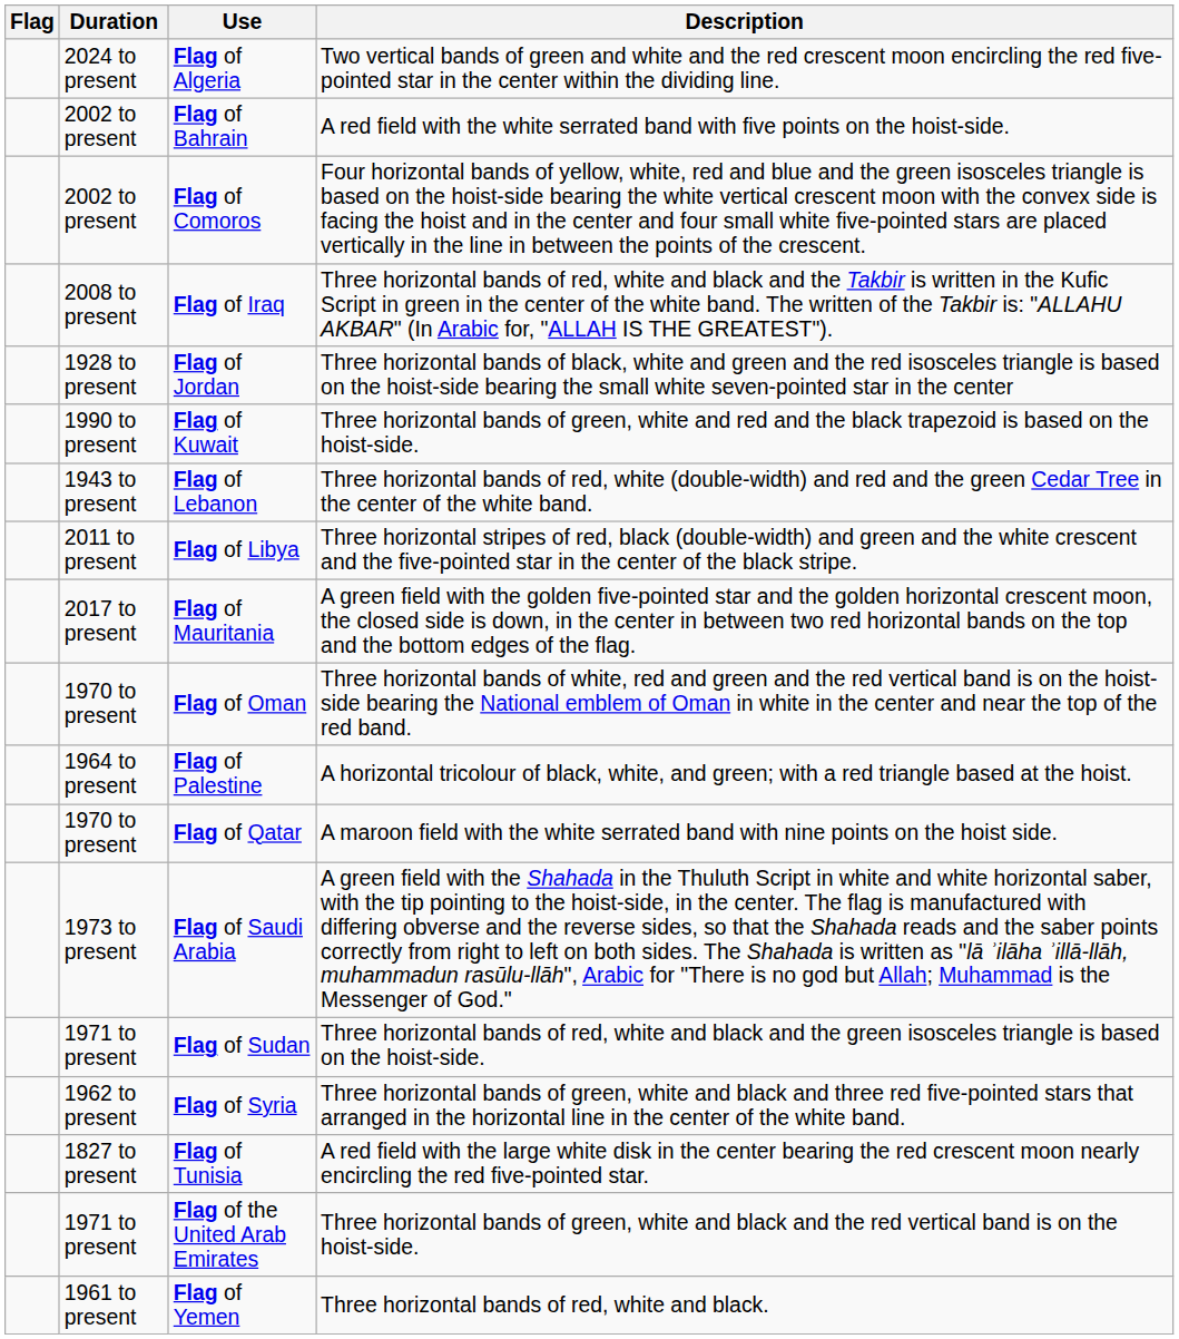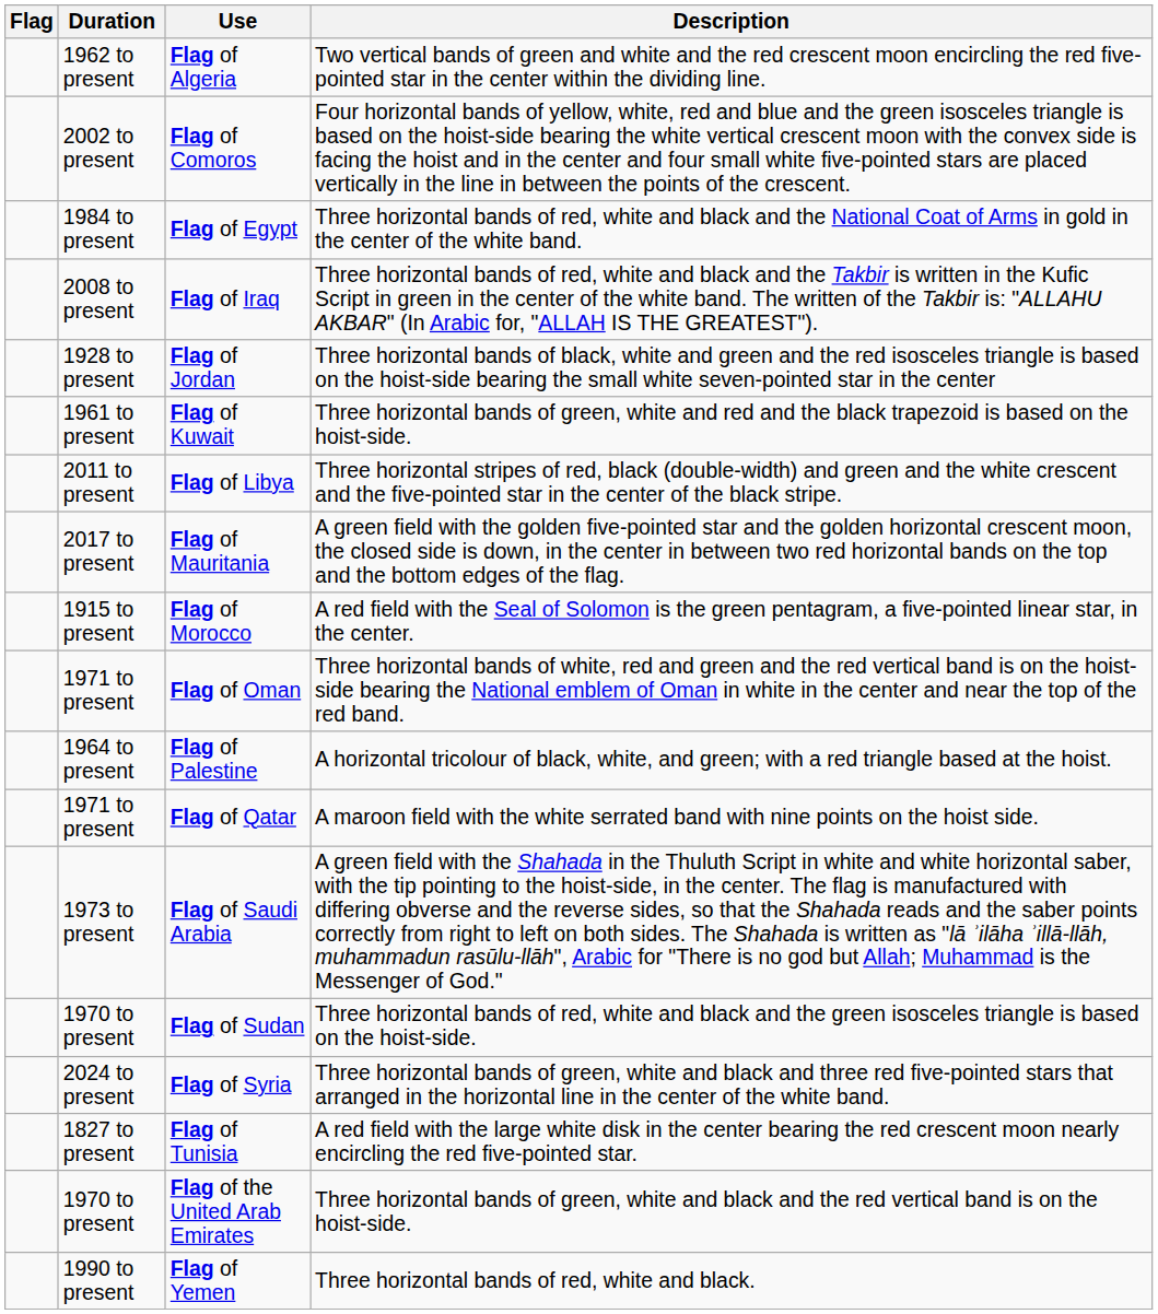 <table class="wikitable sortable">
 <tr>
 <th>Flag</th>
 <th>Duration</th>
 <th>Use</th>
 <th>Description</th>
 </tr>
 <tr>
 <td></td>
-<td>2024 to present</td>
+<td>1962 to present</td>
 <td><strong><a href='#'>Flag</a></strong> of <a href='#'>Algeria</a></td>
 <td>Two vertical bands of green and white and the red crescent moon encircling the red five-pointed star in the center within the dividing line.</td>
 </tr>
 <tr>
 <td></td>
 <td>2002 to present</td>
-<td><strong><a href='#'>Flag</a></strong> of <a href='#'>Bahrain</a></td>
-<td>A red field with the white serrated band with five points on the hoist-side.</td>
+<td><strong><a href='#'>Flag</a></strong> of <a href='#'>Comoros</a></td>
+<td>Four horizontal bands of yellow, white, red and blue and the green isosceles triangle is based on the hoist-side bearing the white vertical crescent moon with the convex side is facing the hoist and in the center and four small white five-pointed stars are placed vertically in the line in between the points of the crescent.</td>
 </tr>
 <tr>
 <td></td>
-<td>2002 to present</td>
-<td><strong><a href='#'>Flag</a></strong> of <a href='#'>Comoros</a></td>
-<td>Four horizontal bands of yellow, white, red and blue and the green isosceles triangle is based on the hoist-side bearing the white vertical crescent moon with the convex side is facing the hoist and in the center and four small white five-pointed stars are placed vertically in the line in between the points of the crescent.</td>
+<td>1984 to present</td>
+<td><strong><a href='#'>Flag</a></strong> of <a href='#'>Egypt</a></td>
+<td>Three horizontal bands of red, white and black and the <a href='#'>National Coat of Arms</a> in gold in the center of the white band.</td>
 </tr>
 <tr>
 <td></td>
 <td>2008 to present</td>
 <td><strong><a href='#'>Flag</a></strong> of <a href='#'>Iraq</a></td>
 <td>Three horizontal bands of red, white and black and the <em><a href='#'>Takbir</a></em> is written in the Kufic Script in green in the center of the white band. The written of the <em>Takbir</em> is: "<em>ALLAHU AKBAR</em>" (In <a href='#'>Arabic</a> for, "<a href='#'>ALLAH</a> IS THE GREATEST").</td>
 </tr>
 <tr>
 <td></td>
 <td>1928 to present</td>
 <td><strong><a href='#'>Flag</a></strong> of <a href='#'>Jordan</a></td>
 <td>Three horizontal bands of black, white and green and the red isosceles triangle is based on the hoist-side bearing the small white seven-pointed star in the center</td>
 </tr>
 <tr>
 <td></td>
-<td>1990 to present</td>
+<td>1961 to present</td>
 <td><strong><a href='#'>Flag</a></strong> of <a href='#'>Kuwait</a></td>
 <td>Three horizontal bands of green, white and red and the black trapezoid is based on the hoist-side.</td>
-</tr>
-<tr>
-<td></td>
-<td>1943 to present</td>
-<td><strong><a href='#'>Flag</a></strong> of <a href='#'>Lebanon</a></td>
-<td>Three horizontal bands of red, white (double-width) and red and the green <a href='#'>Cedar Tree</a> in the center of the white band.</td>
 </tr>
 <tr>
 <td></td>
 <td>2011 to present</td>
 <td><strong><a href='#'>Flag</a></strong> of <a href='#'>Libya</a></td>
 <td>Three horizontal stripes of red, black (double-width) and green and the white crescent and the five-pointed star in the center of the black stripe.</td>
 </tr>
 <tr>
 <td></td>
 <td>2017 to present</td>
 <td><strong><a href='#'>Flag</a></strong> of <a href='#'>Mauritania</a></td>
 <td>A green field with the golden five-pointed star and the golden horizontal crescent moon, the closed side is down, in the center in between two red horizontal bands on the top and the bottom edges of the flag.</td>
 </tr>
 <tr>
 <td></td>
-<td>1970 to present</td>
+<td>1915 to present</td>
+<td><strong><a href='#'>Flag</a></strong> of <a href='#'>Morocco</a></td>
+<td>A red field with the <a href='#'>Seal of Solomon</a> is the green pentagram, a five-pointed linear star, in the center.</td>
+</tr>
+<tr>
+<td></td>
+<td>1971 to present</td>
 <td><strong><a href='#'>Flag</a></strong> of <a href='#'>Oman</a></td>
 <td>Three horizontal bands of white, red and green and the red vertical band is on the hoist-side bearing the <a href='#'>National emblem of Oman</a> in white in the center and near the top of the red band.</td>
 </tr>
 <tr>
 <td></td>
 <td>1964 to present</td>
 <td><strong><a href='#'>Flag</a></strong> of <a href='#'>Palestine</a></td>
 <td>A horizontal tricolour of black, white, and green; with a red triangle based at the hoist.</td>
 </tr>
 <tr>
 <td></td>
-<td>1970 to present</td>
+<td>1971 to present</td>
 <td><strong><a href='#'>Flag</a></strong> of <a href='#'>Qatar</a></td>
 <td>A maroon field with the white serrated band with nine points on the hoist side.</td>
 </tr>
 <tr>
 <td></td>
 <td>1973 to present</td>
 <td><strong><a href='#'>Flag</a></strong> of <a href='#'>Saudi Arabia</a></td>
 <td>A green field with the <em><a href='#'>Shahada</a></em> in the Thuluth Script in white and white horizontal saber, with the tip pointing to the hoist-side, in the center. The flag is manufactured with differing obverse and the reverse sides, so that the <em>Shahada</em> reads and the saber points correctly from right to left on both sides. The <em>Shahada</em> is written as "<em>lā ʾilāha ʾillā-llāh, muhammadun rasūlu-llāh</em>", <a href='#'>Arabic</a> for "There is no god but <a href='#'>Allah</a>; <a href='#'>Muhammad</a> is the Messenger of God."</td>
 </tr>
 <tr>
 <td></td>
-<td>1971 to present</td>
+<td>1970 to present</td>
 <td><strong><a href='#'>Flag</a></strong> of <a href='#'>Sudan</a></td>
 <td>Three horizontal bands of red, white and black and the green isosceles triangle is based on the hoist-side.</td>
 </tr>
 <tr>
 <td></td>
-<td>1962 to present</td>
+<td>2024 to present</td>
 <td><strong><a href='#'>Flag</a></strong> of <a href='#'>Syria</a></td>
 <td>Three horizontal bands of green, white and black and three red five-pointed stars that arranged in the horizontal line in the center of the white band.</td>
 </tr>
 <tr>
 <td></td>
 <td>1827 to present</td>
 <td><strong><a href='#'>Flag</a></strong> of <a href='#'>Tunisia</a></td>
 <td>A red field with the large white disk in the center bearing the red crescent moon nearly encircling the red five-pointed star.</td>
 </tr>
 <tr>
 <td></td>
-<td>1971 to present</td>
+<td>1970 to present</td>
 <td><strong><a href='#'>Flag</a></strong> of the <a href='#'>United Arab Emirates</a></td>
 <td>Three horizontal bands of green, white and black and the red vertical band is on the hoist-side.</td>
 </tr>
 <tr>
 <td></td>
-<td>1961 to present</td>
+<td>1990 to present</td>
 <td><strong><a href='#'>Flag</a></strong> of <a href='#'>Yemen</a></td>
 <td>Three horizontal bands of red, white and black.</td>
 </tr>
 </table>
